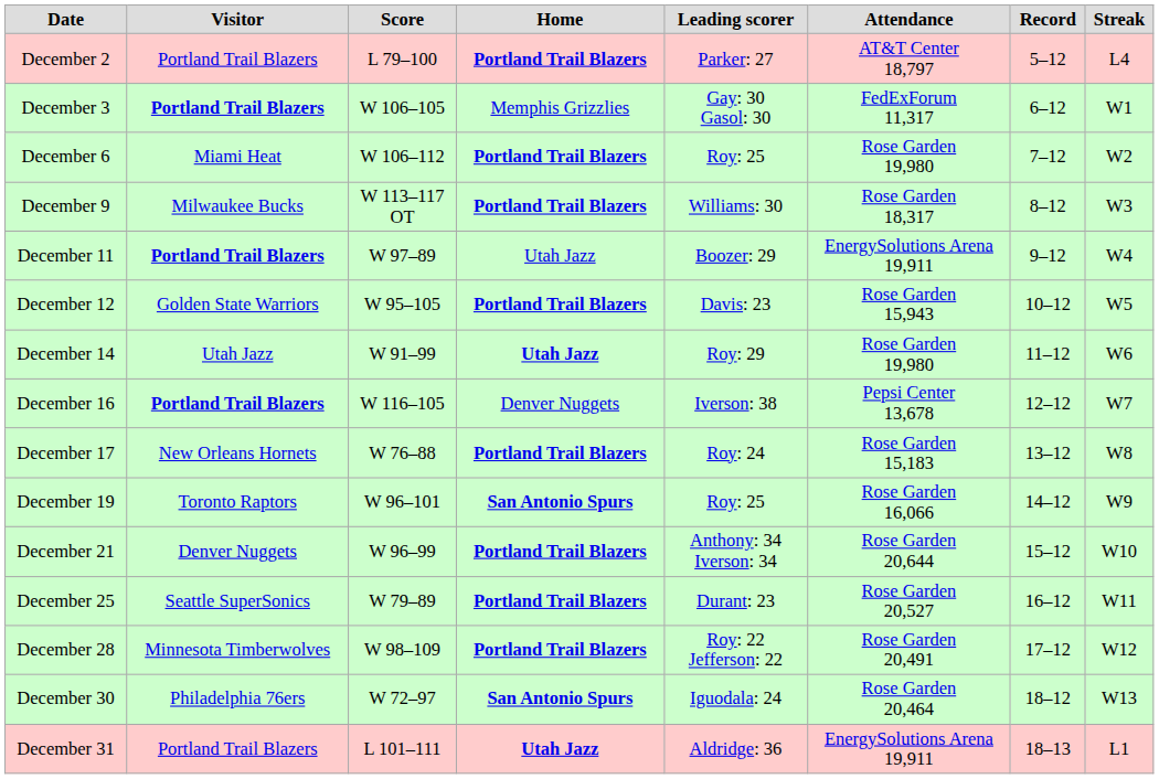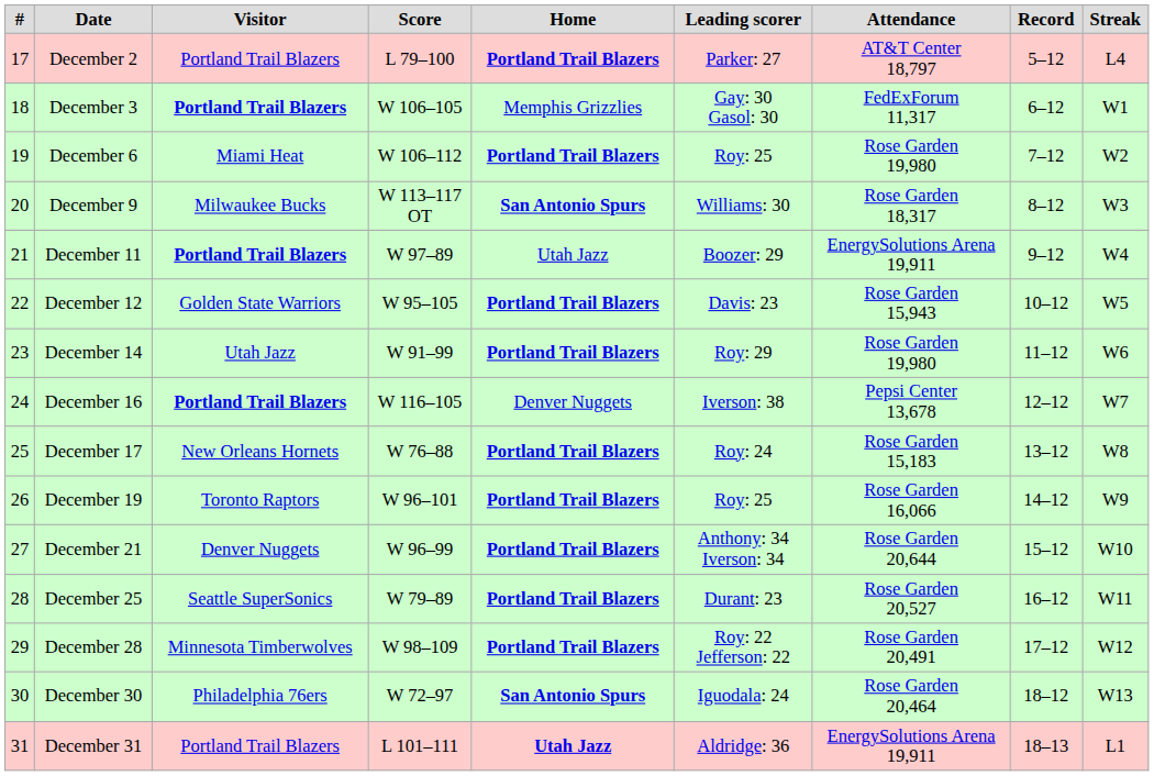 <table class="wikitable" width="80%">
 <tr align="center"  bgcolor="#dddddd">
+<td><strong>#</strong></td>
 <td><strong>Date</strong></td>
 <td><strong>Visitor</strong></td>
 <td><strong>Score</strong></td>
 <td><strong>Home</strong></td>
 <td><strong>Leading scorer</strong></td>
 <td><strong>Attendance</strong></td>
 <td><strong>Record</strong></td>
 <td><strong>Streak</strong></td>
 </tr>
 <tr align="center" bgcolor="#ffcccc">
+<td>17</td>
 <td>December 2</td>
 <td><a href='#'>Portland Trail Blazers</a></td>
 <td>L 79–100</td>
 <td><strong><a href='#'>Portland Trail Blazers</a></strong></td>
 <td><a href='#'>Parker</a>: 27</td>
 <td><a href='#'>AT&T Center</a><br>18,797</td>
 <td>5–12</td>
 <td>L4</td>
 </tr>
 <tr align="center" bgcolor="#ccffcc">
+<td>18</td>
 <td>December 3</td>
 <td><strong><a href='#'>Portland Trail Blazers</a></strong></td>
 <td>W 106–105</td>
 <td><a href='#'>Memphis Grizzlies</a></td>
 <td><a href='#'>Gay</a>: 30<br><a href='#'>Gasol</a>: 30</td>
 <td><a href='#'>FedExForum</a><br>11,317</td>
 <td>6–12</td>
 <td>W1</td>
 </tr>
 <tr align="center" bgcolor="#ccffcc">
+<td>19</td>
 <td>December 6</td>
 <td><a href='#'>Miami Heat</a></td>
 <td>W 106–112</td>
 <td><strong><a href='#'>Portland Trail Blazers</a></strong></td>
 <td><a href='#'>Roy</a>: 25</td>
 <td><a href='#'>Rose Garden</a><br>19,980</td>
 <td>7–12</td>
 <td>W2</td>
 </tr>
 <tr align="center" bgcolor="#ccffcc">
+<td>20</td>
 <td>December 9</td>
 <td><a href='#'>Milwaukee Bucks</a></td>
 <td>W 113–117<br>OT</td>
-<td><strong><a href='#'>Portland Trail Blazers</a></strong></td>
+<td><strong><a href='#'>San Antonio Spurs</a></strong></td>
 <td><a href='#'>Williams</a>: 30</td>
 <td><a href='#'>Rose Garden</a><br>18,317</td>
 <td>8–12</td>
 <td>W3</td>
 </tr>
 <tr align="center" bgcolor="#ccffcc">
+<td>21</td>
 <td>December 11</td>
 <td><strong><a href='#'>Portland Trail Blazers</a></strong></td>
 <td>W 97–89</td>
 <td><a href='#'>Utah Jazz</a></td>
 <td><a href='#'>Boozer</a>: 29</td>
 <td><a href='#'>EnergySolutions Arena</a><br>19,911</td>
 <td>9–12</td>
 <td>W4</td>
 </tr>
 <tr align="center" bgcolor="#ccffcc">
+<td>22</td>
 <td>December 12</td>
 <td><a href='#'>Golden State Warriors</a></td>
 <td>W 95–105</td>
 <td><strong><a href='#'>Portland Trail Blazers</a></strong></td>
 <td><a href='#'>Davis</a>: 23</td>
 <td><a href='#'>Rose Garden</a><br>15,943</td>
 <td>10–12</td>
 <td>W5</td>
 </tr>
 <tr align="center" bgcolor="#ccffcc">
+<td>23</td>
 <td>December 14</td>
 <td><a href='#'>Utah Jazz</a></td>
 <td>W 91–99</td>
-<td><strong><a href='#'>Utah Jazz</a></strong></td>
+<td><strong><a href='#'>Portland Trail Blazers</a></strong></td>
 <td><a href='#'>Roy</a>: 29</td>
 <td><a href='#'>Rose Garden</a><br>19,980</td>
 <td>11–12</td>
 <td>W6</td>
 </tr>
 <tr align="center" bgcolor="#ccffcc">
+<td>24</td>
 <td>December 16</td>
 <td><strong><a href='#'>Portland Trail Blazers</a></strong></td>
 <td>W 116–105</td>
 <td><a href='#'>Denver Nuggets</a></td>
 <td><a href='#'>Iverson</a>: 38</td>
 <td><a href='#'>Pepsi Center</a><br>13,678</td>
 <td>12–12</td>
 <td>W7</td>
 </tr>
 <tr align="center" bgcolor="#ccffcc">
+<td>25</td>
 <td>December 17</td>
 <td><a href='#'>New Orleans Hornets</a></td>
 <td>W 76–88</td>
 <td><strong><a href='#'>Portland Trail Blazers</a></strong></td>
 <td><a href='#'>Roy</a>: 24</td>
 <td><a href='#'>Rose Garden</a><br>15,183</td>
 <td>13–12</td>
 <td>W8</td>
 </tr>
 <tr align="center" bgcolor="#ccffcc">
+<td>26</td>
 <td>December 19</td>
 <td><a href='#'>Toronto Raptors</a></td>
 <td>W 96–101</td>
-<td><strong><a href='#'>San Antonio Spurs</a></strong></td>
+<td><strong><a href='#'>Portland Trail Blazers</a></strong></td>
 <td><a href='#'>Roy</a>: 25</td>
 <td><a href='#'>Rose Garden</a><br>16,066</td>
 <td>14–12</td>
 <td>W9</td>
 </tr>
 <tr align="center" bgcolor="#ccffcc">
+<td>27</td>
 <td>December 21</td>
 <td><a href='#'>Denver Nuggets</a></td>
 <td>W 96–99</td>
 <td><strong><a href='#'>Portland Trail Blazers</a></strong></td>
 <td><a href='#'>Anthony</a>: 34<br><a href='#'>Iverson</a>: 34</td>
 <td><a href='#'>Rose Garden</a><br>20,644</td>
 <td>15–12</td>
 <td>W10</td>
 </tr>
 <tr align="center" bgcolor="#ccffcc">
+<td>28</td>
 <td>December 25</td>
 <td><a href='#'>Seattle SuperSonics</a></td>
 <td>W 79–89</td>
 <td><strong><a href='#'>Portland Trail Blazers</a></strong></td>
 <td><a href='#'>Durant</a>: 23</td>
 <td><a href='#'>Rose Garden</a><br>20,527</td>
 <td>16–12</td>
 <td>W11</td>
 </tr>
 <tr align="center" bgcolor="#ccffcc">
+<td>29</td>
 <td>December 28</td>
 <td><a href='#'>Minnesota Timberwolves</a></td>
 <td>W 98–109</td>
 <td><strong><a href='#'>Portland Trail Blazers</a></strong></td>
 <td><a href='#'>Roy</a>: 22<br><a href='#'>Jefferson</a>: 22</td>
 <td><a href='#'>Rose Garden</a><br>20,491</td>
 <td>17–12</td>
 <td>W12</td>
 </tr>
 <tr align="center" bgcolor="#ccffcc">
+<td>30</td>
 <td>December 30</td>
 <td><a href='#'>Philadelphia 76ers</a></td>
 <td>W 72–97</td>
 <td><strong><a href='#'>San Antonio Spurs</a></strong></td>
 <td><a href='#'>Iguodala</a>: 24</td>
 <td><a href='#'>Rose Garden</a><br>20,464</td>
 <td>18–12</td>
 <td>W13</td>
 </tr>
 <tr align="center" bgcolor="#ffcccc">
+<td>31</td>
 <td>December 31</td>
 <td><a href='#'>Portland Trail Blazers</a></td>
 <td>L 101–111</td>
 <td><strong><a href='#'>Utah Jazz</a></strong></td>
 <td><a href='#'>Aldridge</a>: 36</td>
 <td><a href='#'>EnergySolutions Arena</a><br>19,911</td>
 <td>18–13</td>
 <td>L1</td>
 </tr>
 </table>
